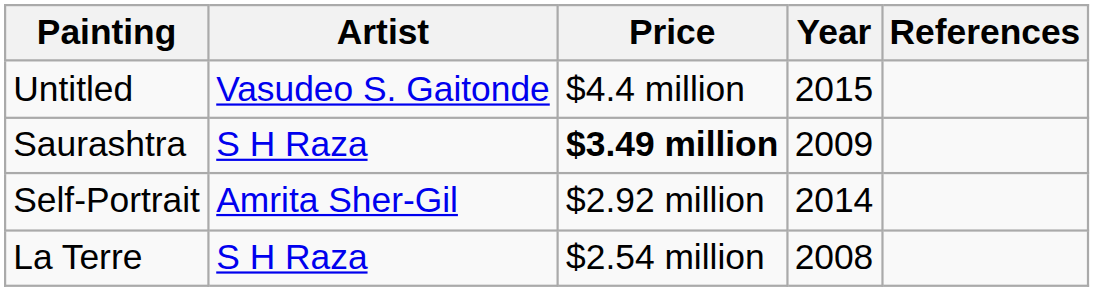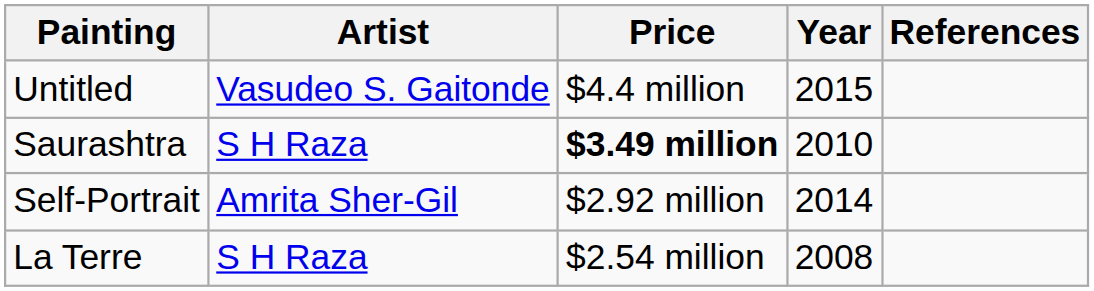 <table class="wikitable">
 <tr>
 <th>Painting</th>
 <th>Artist</th>
 <th>Price</th>
 <th>Year</th>
 <th>References</th>
 </tr>
 <tr>
 <td>Untitled</td>
 <td><a href='#'>Vasudeo S. Gaitonde</a></td>
 <td>$4.4 million</td>
 <td>2015</td>
 <td></td>
 </tr>
 <tr>
 <td>Saurashtra</td>
 <td><a href='#'>S H Raza</a></td>
 <td><strong>$3.49 million</strong></td>
-<td>2009</td>
+<td>2010</td>
 <td></td>
 </tr>
 <tr>
 <td>Self-Portrait</td>
 <td><a href='#'>Amrita Sher-Gil</a></td>
 <td>$2.92 million</td>
 <td>2014</td>
 <td></td>
 </tr>
 <tr>
 <td>La Terre</td>
 <td><a href='#'>S H Raza</a></td>
 <td>$2.54 million</td>
 <td>2008</td>
 <td></td>
 </tr>
 </table>
